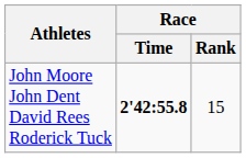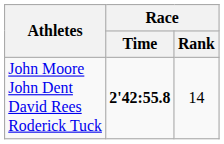 <table class="wikitable" border="1" style="font-size:90%">
 <tr>
 <th rowspan=2>Athletes</th>
 <th colspan=2>Race</th>
 </tr>
 <tr>
 <th>Time</th>
 <th>Rank</th>
 </tr>
 <tr>
 <td><a href='#'>John Moore</a><br><a href='#'>John Dent</a><br><a href='#'>David Rees</a><br><a href='#'>Roderick Tuck</a></td>
 <td align=center><strong>2'42:55.8</strong></td>
-<td align=center>15</td>
+<td align=center>14</td>
 </tr>
 </table>
